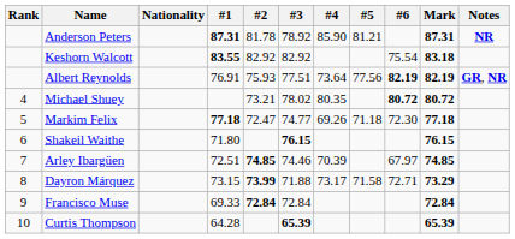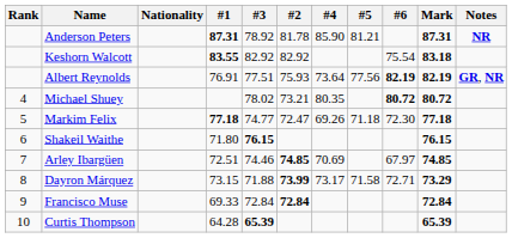 <table class="wikitable sortable" style="text-align:center">
 <tr>
 <th>Rank</th>
 <th>Name</th>
 <th>Nationality</th>
 <th>#1</th>
+<th>#3</th>
 <th>#2</th>
-<th>#3</th>
 <th>#4</th>
 <th>#5</th>
 <th>#6</th>
 <th>Mark</th>
 <th>Notes</th>
 </tr>
 <tr>
 <td></td>
 <td align=left><a href='#'>Anderson Peters</a></td>
 <td align=left></td>
 <td><strong>87.31</strong></td>
+<td>78.92</td>
 <td>81.78</td>
-<td>78.92</td>
 <td>85.90</td>
 <td>81.21</td>
 <td></td>
 <td><strong>87.31</strong></td>
 <td><strong><a href='#'>NR</a></strong></td>
 </tr>
 <tr>
 <td></td>
 <td align=left><a href='#'>Keshorn Walcott</a></td>
 <td align=left></td>
 <td><strong>83.55</strong></td>
 <td>82.92</td>
 <td>82.92</td>
 <td></td>
 <td></td>
 <td>75.54</td>
 <td><strong>83.18</strong></td>
 <td></td>
 </tr>
 <tr>
 <td></td>
 <td align=left><a href='#'>Albert Reynolds</a></td>
 <td align=left></td>
 <td>76.91</td>
+<td>77.51</td>
 <td>75.93</td>
-<td>77.51</td>
 <td>73.64</td>
 <td>77.56</td>
 <td><strong>82.19</strong></td>
 <td><strong>82.19</strong></td>
 <td><strong><a href='#'>GR</a></strong>, <strong><a href='#'>NR</a></strong></td>
 </tr>
 <tr>
 <td>4</td>
 <td align=left><a href='#'>Michael Shuey</a></td>
 <td align=left></td>
 <td></td>
+<td>78.02</td>
 <td>73.21</td>
-<td>78.02</td>
 <td>80.35</td>
 <td></td>
 <td><strong>80.72</strong></td>
 <td><strong>80.72</strong></td>
 <td></td>
 </tr>
 <tr>
 <td>5</td>
 <td align=left><a href='#'>Markim Felix</a></td>
 <td align=left></td>
 <td><strong>77.18</strong></td>
+<td>74.77</td>
 <td>72.47</td>
-<td>74.77</td>
 <td>69.26</td>
 <td>71.18</td>
 <td>72.30</td>
 <td><strong>77.18</strong></td>
 <td></td>
 </tr>
 <tr>
 <td>6</td>
 <td align=left><a href='#'>Shakeil Waithe</a></td>
 <td align=left></td>
 <td>71.80</td>
+<td><strong>76.15</strong></td>
 <td></td>
-<td><strong>76.15</strong></td>
 <td></td>
 <td></td>
 <td></td>
 <td><strong>76.15</strong></td>
 <td></td>
 </tr>
 <tr>
 <td>7</td>
 <td align=left><a href='#'>Arley Ibargüen</a></td>
 <td align=left></td>
 <td>72.51</td>
+<td>74.46</td>
 <td><strong>74.85</strong></td>
-<td>74.46</td>
-<td>70.39</td>
+<td>70.69</td>
 <td></td>
 <td>67.97</td>
 <td><strong>74.85</strong></td>
 <td></td>
 </tr>
 <tr>
 <td>8</td>
 <td align=left><a href='#'>Dayron Márquez</a></td>
 <td align=left></td>
 <td>73.15</td>
+<td>71.88</td>
 <td><strong>73.99</strong></td>
-<td>71.88</td>
 <td>73.17</td>
 <td>71.58</td>
 <td>72.71</td>
 <td><strong>73.29</strong></td>
 <td></td>
 </tr>
 <tr>
 <td>9</td>
 <td align=left><a href='#'>Francisco Muse</a></td>
 <td align=left></td>
 <td>69.33</td>
+<td>72.84</td>
 <td><strong>72.84</strong></td>
-<td>72.84</td>
 <td></td>
 <td></td>
 <td></td>
 <td><strong>72.84</strong></td>
 <td></td>
 </tr>
 <tr>
 <td>10</td>
 <td align=left><a href='#'>Curtis Thompson</a></td>
 <td align=left></td>
 <td>64.28</td>
+<td><strong>65.39</strong></td>
 <td></td>
-<td><strong>65.39</strong></td>
 <td></td>
 <td></td>
 <td></td>
 <td><strong>65.39</strong></td>
 <td></td>
 </tr>
 </table>
